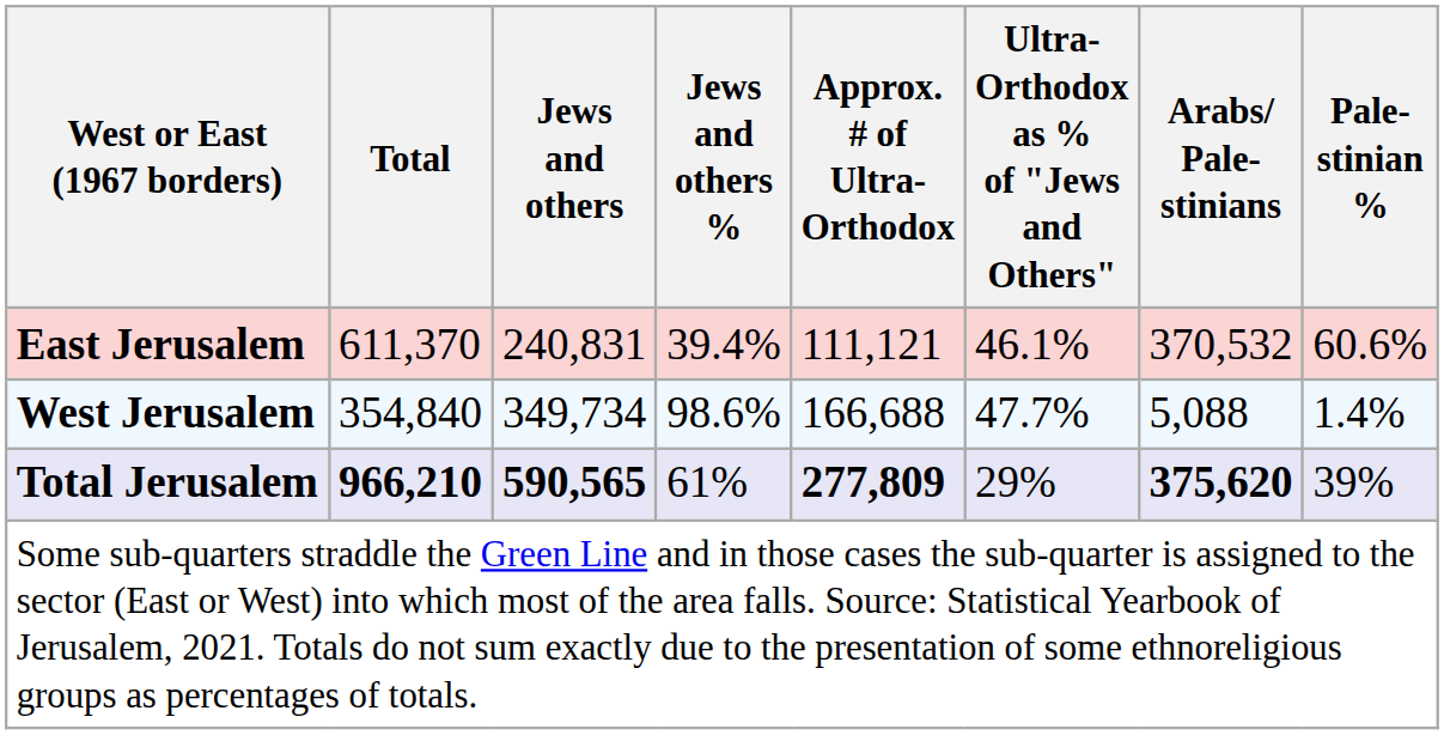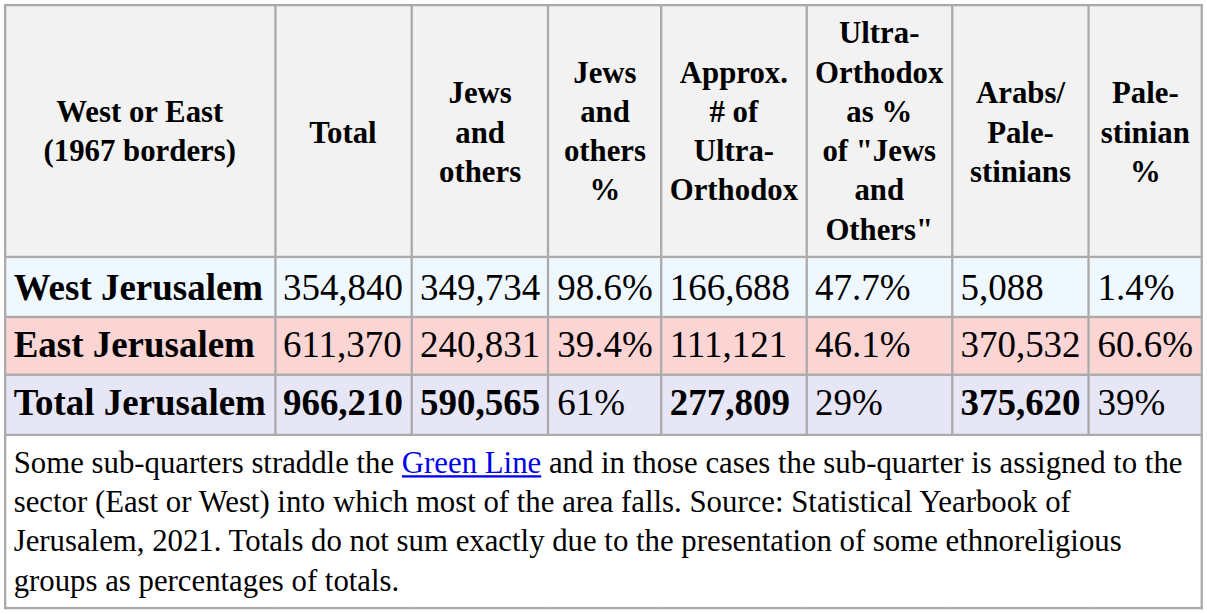 <table class="wikitable sortable sort-under floatright" style="width:450px">
 <tr>
 <th style="line-height:100%"><small>West or East<br>(1967 borders)</small></th>
 <th style="line-height:100%"><small>Total</small></th>
 <th style="line-height:100%"><small>Jews<br>and<br>others</small></th>
 <th style="line-height:100%"><small>Jews<br>and<br>others<br>%</small></th>
 <th style="line-height:100%"><small>Approx.<br># of<br>Ultra-<br>Orthodox</small></th>
 <th style="line-height:100%"><small>Ultra-<br>Orthodox<br>as %<br>of "Jews<br>and Others"</small></th>
 <th style="line-height:100%"><small>Arabs/<br>Pale-<br>stinians</small></th>
 <th style="line-height:100%"><small>Pale-<br>stinian<br>%</small></th>
 </tr>
 <tr>
+<td style=background:aliceblue;><strong>West Jerusalem</strong></td>
+<td style=background:aliceblue;>354,840</td>
+<td style=background:aliceblue;>349,734</td>
+<td style=background:aliceblue;>98.6%</td>
+<td style=background:aliceblue;>166,688</td>
+<td style=background:aliceblue;>47.7%</td>
+<td style=background:aliceblue;>5,088</td>
+<td style=background:aliceblue;>1.4%</td>
+</tr>
+<tr>
 <td style=background:#fbd4d4;><strong>East Jerusalem</strong></td>
 <td style=background:#fbd4d4;>611,370</td>
 <td style=background:#fbd4d4;>240,831</td>
 <td style=background:#fbd4d4;>39.4%</td>
 <td style=background:#fbd4d4;>111,121</td>
 <td style=background:#fbd4d4;>46.1%</td>
 <td style=background:#fbd4d4;>370,532</td>
 <td style=background:#fbd4d4;>60.6%</td>
-</tr>
-<tr>
-<td style=background:aliceblue;><strong>West Jerusalem</strong></td>
-<td style=background:aliceblue;>354,840</td>
-<td style=background:aliceblue;>349,734</td>
-<td style=background:aliceblue;>98.6%</td>
-<td style=background:aliceblue;>166,688</td>
-<td style=background:aliceblue;>47.7%</td>
-<td style=background:aliceblue;>5,088</td>
-<td style=background:aliceblue;>1.4%</td>
 </tr>
 <tr>
 <td style=background:#e6e6f6><strong>Total Jerusalem</strong></td>
 <td style=background:#e6e6f6><strong>966,210</strong></td>
 <td style=background:#e6e6f6><strong>590,565</strong></td>
 <td style=background:#e6e6f6>61%</td>
 <td style=background:#e6e6f6><strong>277,809</strong></td>
 <td style=background:#e6e6f6>29%</td>
 <td style=background:#e6e6f6><strong>375,620</strong></td>
 <td style=background:#e6e6f6>39%</td>
 </tr>
 <tr>
 <td colspan = 8 style="background:white;text-align:left;line-height:100%"><small>Some sub-quarters straddle the <a href='#'>Green Line</a> and in those cases the sub-quarter is assigned to the sector (East or West) into which most of the area falls. Source: Statistical Yearbook of Jerusalem, 2021. Totals do not sum exactly due to the presentation of some ethnoreligious groups as percentages of totals.</small></td>
 </tr>
 </table>
